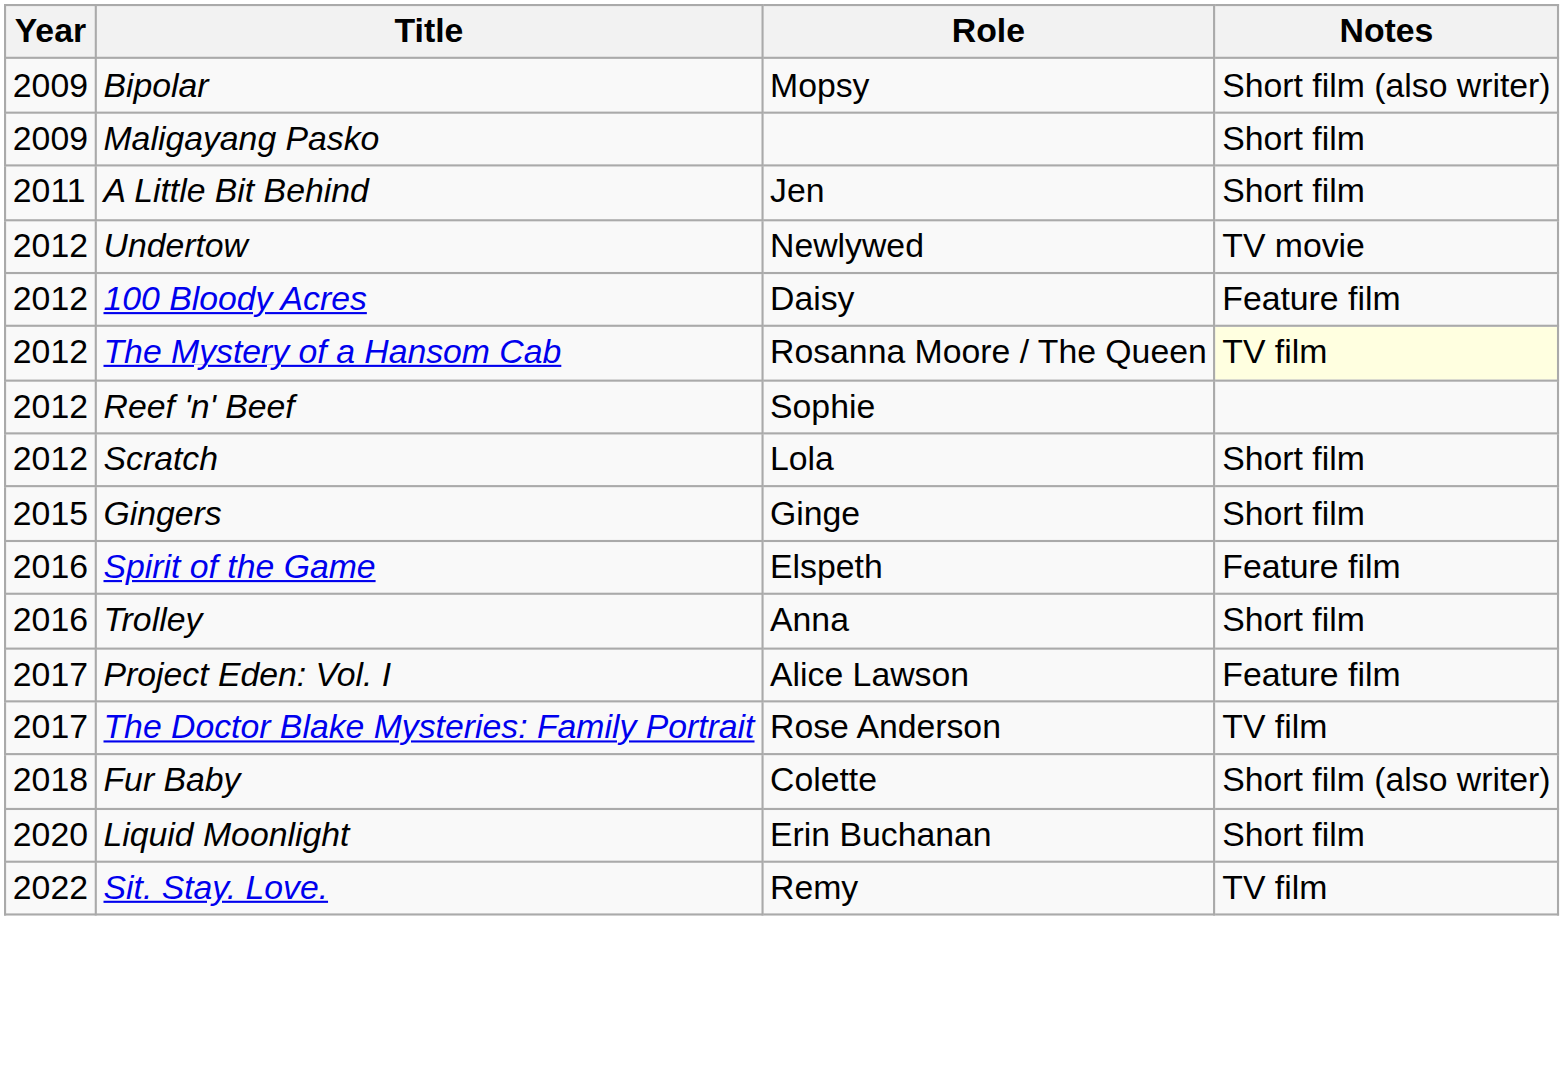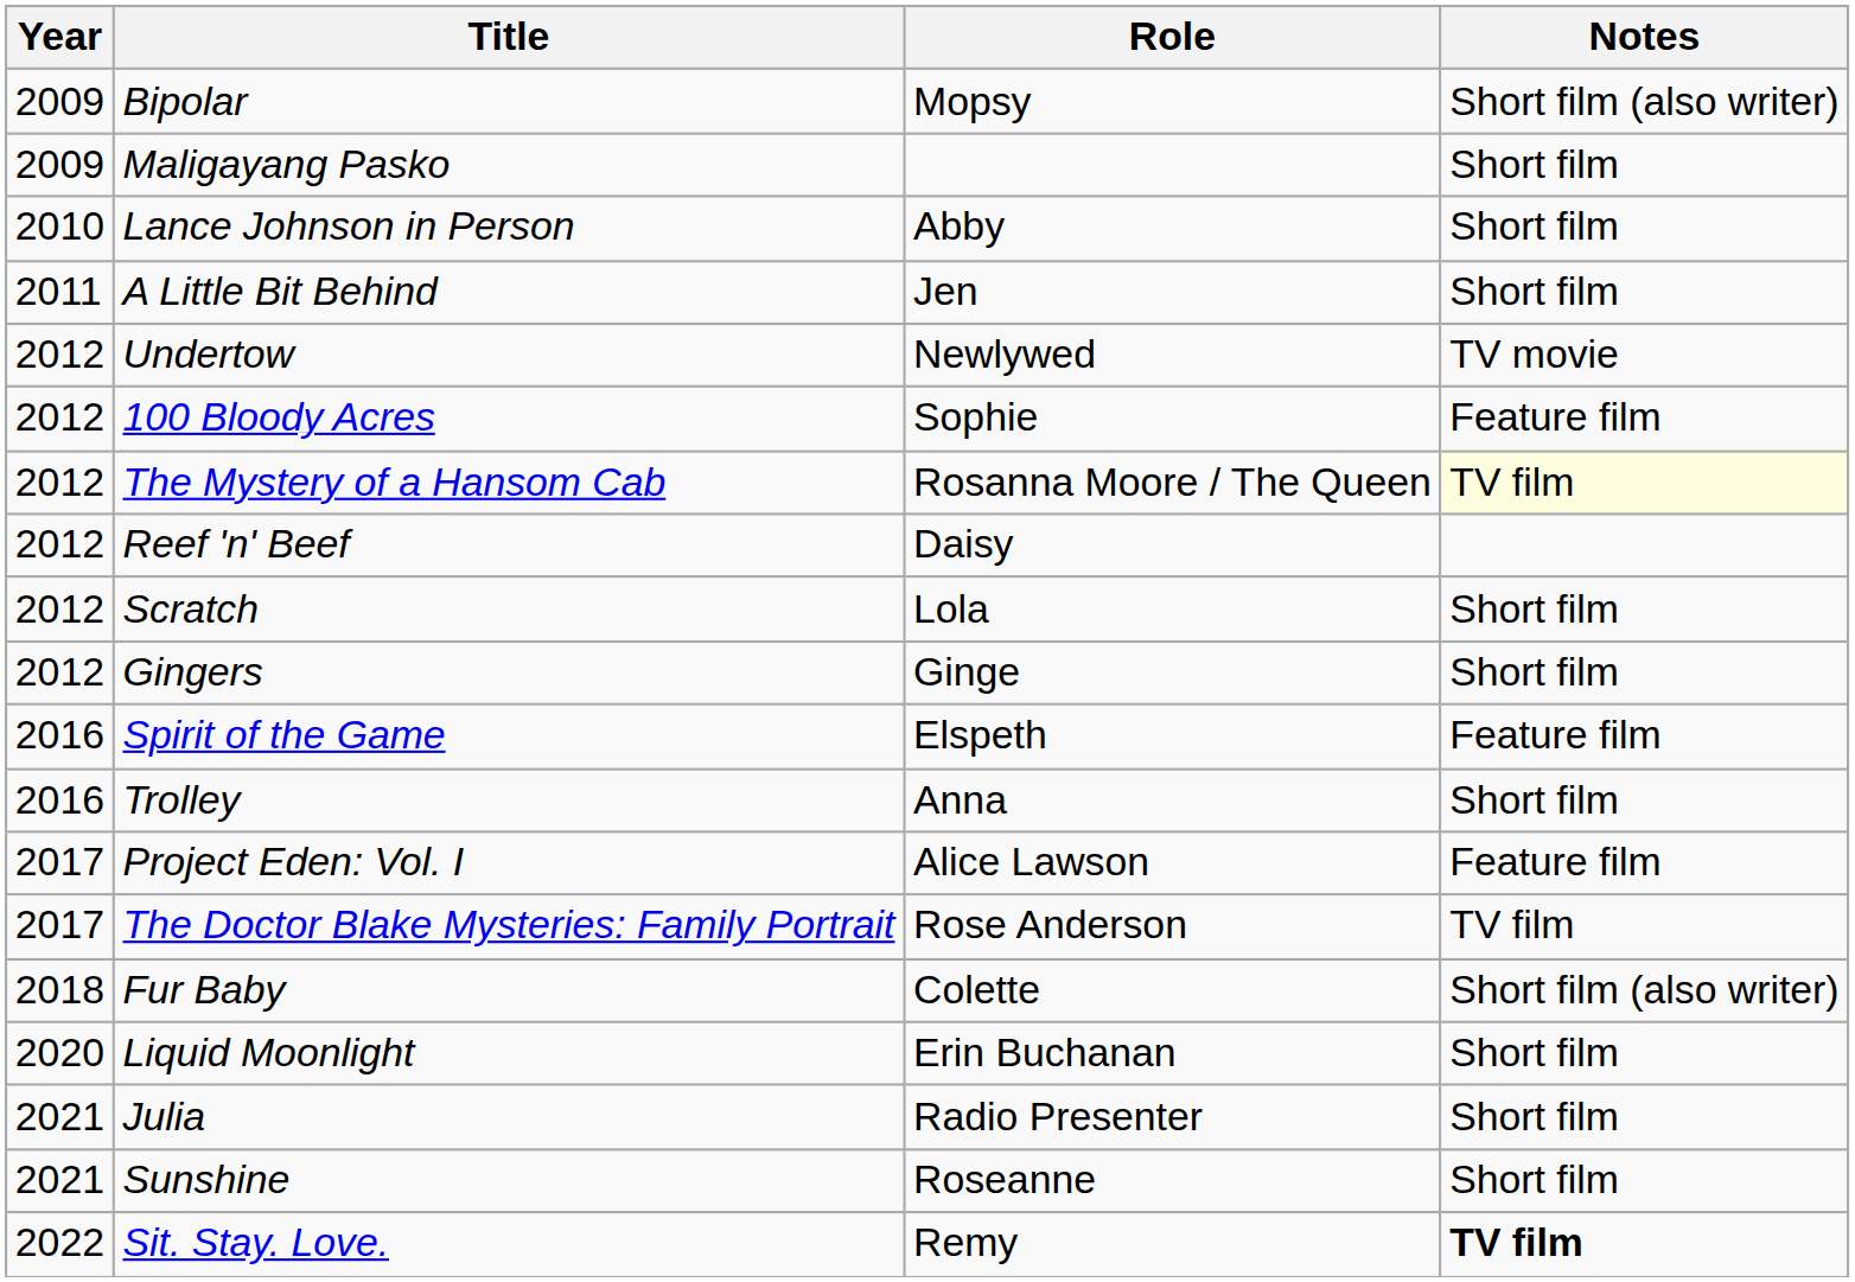 <table class="wikitable sortable">
 <tr>
 <th>Year</th>
 <th>Title</th>
 <th>Role</th>
 <th class="unsortable">Notes</th>
 </tr>
 <tr>
 <td>2009</td>
 <td><em>Bipolar</em></td>
 <td>Mopsy</td>
 <td>Short film (also writer)</td>
 </tr>
 <tr>
 <td>2009</td>
 <td><em>Maligayang Pasko</em></td>
 <td></td>
 <td>Short film</td>
 </tr>
 <tr>
+<td>2010</td>
+<td><em>Lance Johnson in Person</em></td>
+<td>Abby</td>
+<td>Short film</td>
+</tr>
+<tr>
 <td>2011</td>
 <td><em>A Little Bit Behind</em></td>
 <td>Jen</td>
 <td>Short film</td>
 </tr>
 <tr>
 <td>2012</td>
 <td><em>Undertow</em></td>
 <td>Newlywed</td>
 <td>TV movie</td>
 </tr>
 <tr>
 <td>2012</td>
 <td><em><a href='#'>100 Bloody Acres</a></em></td>
-<td>Daisy</td>
+<td>Sophie</td>
 <td>Feature film</td>
 </tr>
 <tr>
 <td>2012</td>
 <td><em><a href='#'>The Mystery of a Hansom Cab</a></em></td>
 <td>Rosanna Moore / The Queen</td>
 <td style="background: lightyellow;">TV film</td>
 </tr>
 <tr>
 <td>2012</td>
 <td><em>Reef 'n' Beef</em></td>
-<td>Sophie</td>
+<td>Daisy</td>
 <td></td>
 </tr>
 <tr>
 <td>2012</td>
 <td><em>Scratch</em></td>
 <td>Lola</td>
 <td>Short film</td>
 </tr>
 <tr>
-<td>2015</td>
+<td>2012</td>
 <td><em>Gingers</em></td>
 <td>Ginge</td>
 <td>Short film</td>
 </tr>
 <tr>
 <td>2016</td>
 <td><em><a href='#'>Spirit of the Game</a></em></td>
 <td>Elspeth</td>
 <td>Feature film</td>
 </tr>
 <tr>
 <td>2016</td>
 <td><em>Trolley</em></td>
 <td>Anna</td>
 <td>Short film</td>
 </tr>
 <tr>
 <td>2017</td>
 <td><em>Project Eden: Vol. I</em></td>
 <td>Alice Lawson</td>
 <td>Feature film</td>
 </tr>
 <tr>
 <td>2017</td>
 <td><em><a href='#'>The Doctor Blake Mysteries: Family Portrait</a></em></td>
 <td>Rose Anderson</td>
 <td>TV film</td>
 </tr>
 <tr>
 <td>2018</td>
 <td><em>Fur Baby</em></td>
 <td>Colette</td>
 <td>Short film (also writer)</td>
 </tr>
 <tr>
 <td>2020</td>
 <td><em>Liquid Moonlight</em></td>
 <td>Erin Buchanan</td>
 <td>Short film</td>
 </tr>
 <tr>
+<td>2021</td>
+<td><em>Julia</em></td>
+<td>Radio Presenter</td>
+<td>Short film</td>
+</tr>
+<tr>
+<td>2021</td>
+<td><em>Sunshine</em></td>
+<td>Roseanne</td>
+<td>Short film</td>
+</tr>
+<tr>
 <td>2022</td>
 <td><em><a href='#'>Sit. Stay. Love.</a></em></td>
 <td>Remy</td>
-<td>TV film</td>
+<td><strong>TV film</strong></td>
 </tr>
 </table>
